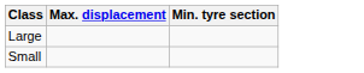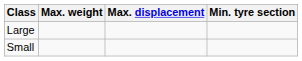 <table class="wikitable">
 <tr>
 <th>Class</th>
+<th>Max. weight</th>
 <th>Max. <a href='#'>displacement</a></th>
 <th>Min. tyre section</th>
 </tr>
 <tr>
 <td>Large</td>
 <td></td>
 <td></td>
+<td></td>
 </tr>
 <tr>
 <td>Small</td>
 <td></td>
 <td></td>
+<td></td>
 </tr>
 </table>
